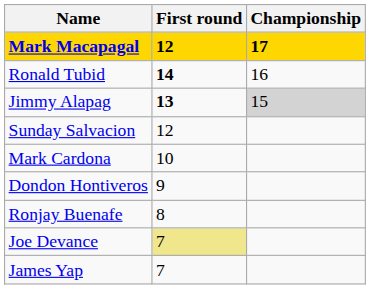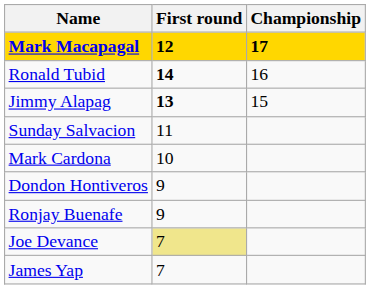 <table class=wikitable>
 <tr>
 <th>Name</th>
 <th>First round</th>
 <th>Championship</th>
 </tr>
 <tr bgcolor=#FFD700>
 <td><strong><a href='#'>Mark Macapagal</a></strong></td>
 <td><strong>12</strong></td>
 <td><strong>17</strong></td>
 </tr>
 <tr>
 <td><a href='#'>Ronald Tubid</a></td>
 <td><strong>14</strong></td>
 <td>16</td>
 </tr>
 <tr>
 <td><a href='#'>Jimmy Alapag</a></td>
 <td><strong>13</strong></td>
-<td style="background: lightgrey;">15</td>
+<td>15</td>
 </tr>
 <tr>
 <td><a href='#'>Sunday Salvacion</a></td>
-<td>12</td>
+<td>11</td>
 <td></td>
 </tr>
 <tr>
 <td><a href='#'>Mark Cardona</a></td>
 <td>10</td>
 <td></td>
 </tr>
 <tr>
 <td><a href='#'>Dondon Hontiveros</a></td>
 <td>9</td>
 <td></td>
 </tr>
 <tr>
 <td><a href='#'>Ronjay Buenafe</a></td>
-<td>8</td>
+<td>9</td>
 <td></td>
 </tr>
 <tr>
 <td><a href='#'>Joe Devance</a></td>
 <td style="background: khaki;">7</td>
 <td></td>
 </tr>
 <tr>
 <td><a href='#'>James Yap</a></td>
 <td>7</td>
 <td></td>
 </tr>
 </table>
